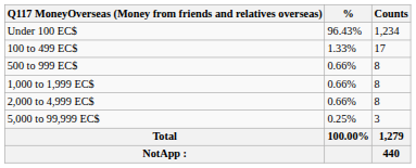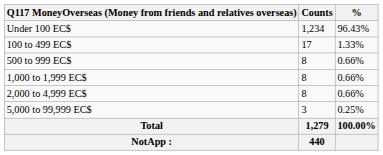 <table class="wikitable sortable">
 <tr>
 <th>Q117 MoneyOverseas (Money from friends and relatives overseas)</th>
+<th>Counts</th>
 <th>%</th>
-<th>Counts</th>
 </tr>
 <tr>
 <td>Under 100 EC$</td>
+<td>1,234</td>
 <td>96.43%</td>
-<td>1,234</td>
 </tr>
 <tr>
 <td>100 to 499 EC$</td>
+<td>17</td>
 <td>1.33%</td>
-<td>17</td>
 </tr>
 <tr>
 <td>500 to 999 EC$</td>
+<td>8</td>
 <td>0.66%</td>
-<td>8</td>
 </tr>
 <tr>
 <td>1,000 to 1,999 EC$</td>
+<td>8</td>
 <td>0.66%</td>
-<td>8</td>
 </tr>
 <tr>
 <td>2,000 to 4,999 EC$</td>
+<td>8</td>
 <td>0.66%</td>
-<td>8</td>
 </tr>
 <tr>
 <td>5,000 to 99,999 EC$</td>
+<td>3</td>
 <td>0.25%</td>
-<td>3</td>
 </tr>
 <tr>
 <th>Total</th>
+<th>1,279</th>
 <th>100.00%</th>
-<th>1,279</th>
 </tr>
 <tr>
 <th>NotApp :</th>
+<th>440</th>
 <th></th>
-<th>440</th>
 </tr>
 </table>
